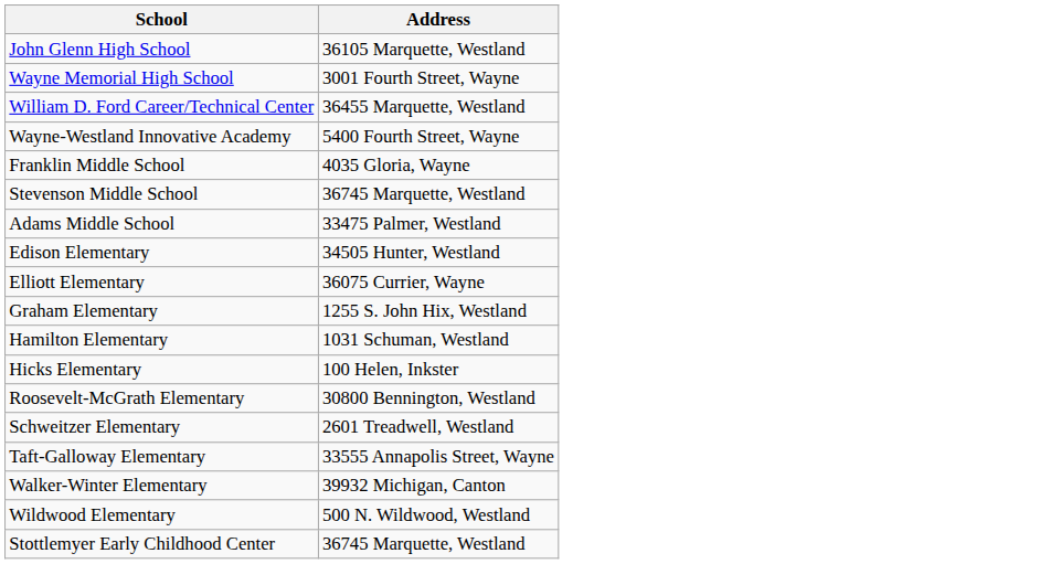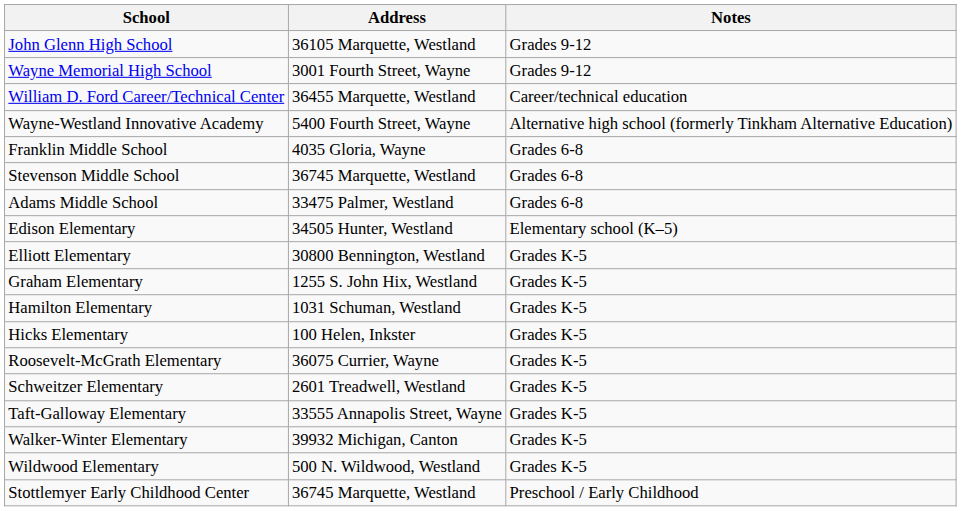 <table class="wikitable">
 <tr>
 <th>School</th>
 <th>Address</th>
+<th>Notes</th>
 </tr>
 <tr>
 <td><a href='#'>John Glenn High School</a></td>
 <td>36105 Marquette, Westland</td>
+<td>Grades 9-12</td>
 </tr>
 <tr>
 <td><a href='#'>Wayne Memorial High School</a></td>
 <td>3001 Fourth Street, Wayne</td>
+<td>Grades 9-12</td>
 </tr>
 <tr>
 <td><a href='#'>William D. Ford Career/Technical Center</a></td>
 <td>36455 Marquette, Westland</td>
+<td>Career/technical education</td>
 </tr>
 <tr>
 <td>Wayne-Westland Innovative Academy</td>
 <td>5400 Fourth Street, Wayne</td>
+<td>Alternative high school (formerly Tinkham Alternative Education)</td>
 </tr>
 <tr>
 <td>Franklin Middle School</td>
 <td>4035 Gloria, Wayne</td>
+<td>Grades 6-8</td>
 </tr>
 <tr>
 <td>Stevenson Middle School</td>
 <td>36745 Marquette, Westland</td>
+<td>Grades 6-8</td>
 </tr>
 <tr>
 <td>Adams Middle School</td>
 <td>33475 Palmer, Westland</td>
+<td>Grades 6-8</td>
 </tr>
 <tr>
 <td>Edison Elementary</td>
 <td>34505 Hunter, Westland</td>
+<td>Elementary school (K–5)</td>
 </tr>
 <tr>
 <td>Elliott Elementary</td>
-<td>36075 Currier, Wayne</td>
+<td>30800 Bennington, Westland</td>
+<td>Grades K-5</td>
 </tr>
 <tr>
 <td>Graham Elementary</td>
 <td>1255 S. John Hix, Westland</td>
+<td>Grades K-5</td>
 </tr>
 <tr>
 <td>Hamilton Elementary</td>
 <td>1031 Schuman, Westland</td>
+<td>Grades K-5</td>
 </tr>
 <tr>
 <td>Hicks Elementary</td>
 <td>100 Helen, Inkster</td>
+<td>Grades K-5</td>
 </tr>
 <tr>
 <td>Roosevelt-McGrath Elementary</td>
-<td>30800 Bennington, Westland</td>
+<td>36075 Currier, Wayne</td>
+<td>Grades K-5</td>
 </tr>
 <tr>
 <td>Schweitzer Elementary</td>
 <td>2601 Treadwell, Westland</td>
+<td>Grades K-5</td>
 </tr>
 <tr>
 <td>Taft-Galloway Elementary</td>
 <td>33555 Annapolis Street, Wayne</td>
+<td>Grades K-5</td>
 </tr>
 <tr>
 <td>Walker-Winter Elementary</td>
 <td>39932 Michigan, Canton</td>
+<td>Grades K-5</td>
 </tr>
 <tr>
 <td>Wildwood Elementary</td>
 <td>500 N. Wildwood, Westland</td>
+<td>Grades K-5</td>
 </tr>
 <tr>
 <td>Stottlemyer Early Childhood Center</td>
 <td>36745 Marquette, Westland</td>
+<td>Preschool / Early Childhood</td>
 </tr>
 </table>
